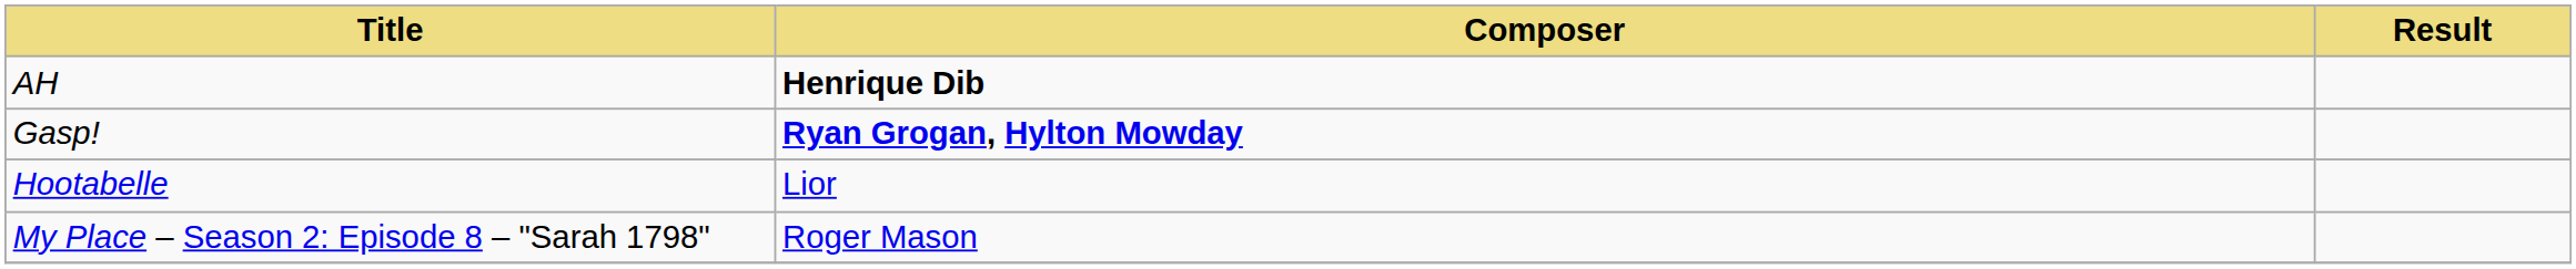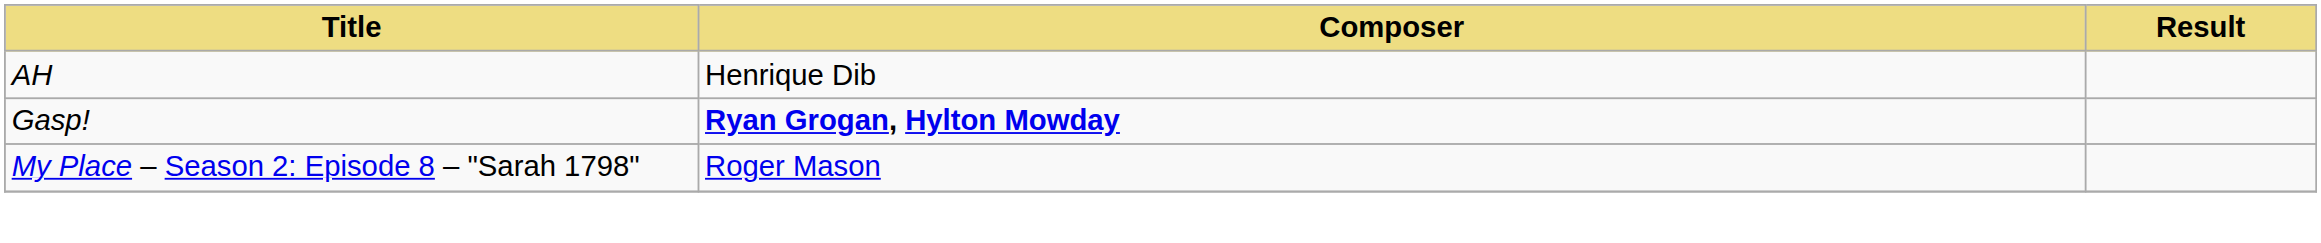 <table class="wikitable" width=100%>
 <tr>
 <th style="width:30%;background:#EEDD82;">Title</th>
 <th style="width:60%;background:#EEDD82;">Composer</th>
 <th style="width:10%;background:#EEDD82;">Result<br></th>
 </tr>
 <tr>
 <td><em>AH</em></td>
-<td><strong>Henrique Dib</strong></td>
+<td>Henrique Dib</td>
 <td></td>
 </tr>
 <tr>
 <td><em>Gasp!</em></td>
 <td><strong><a href='#'>Ryan Grogan</a>, <a href='#'>Hylton Mowday</a></strong></td>
-<td></td>
-</tr>
-<tr>
-<td><em><a href='#'>Hootabelle</a></em></td>
-<td><a href='#'>Lior</a></td>
 <td></td>
 </tr>
 <tr>
 <td><em><a href='#'>My Place</a></em> – <a href='#'>Season 2: Episode 8</a> – "Sarah 1798"</td>
 <td><a href='#'>Roger Mason</a></td>
 <td></td>
 </tr>
 <tr>
 </tr>
 </table>
